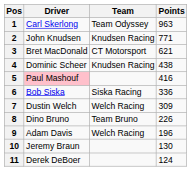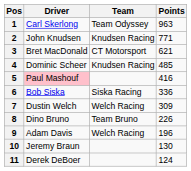 <table class="wikitable" style="font-size:85%">
 <tr>
 <th>Pos</th>
 <th>Driver</th>
 <th>Team</th>
 <th>Points</th>
 </tr>
 <tr>
 <th>1</th>
 <td> <a href='#'>Carl Skerlong</a></td>
 <td>Team Odyssey</td>
 <td>963</td>
 </tr>
 <tr>
 <th>2</th>
 <td> John Knudsen</td>
 <td>Knudsen Racing</td>
 <td>771</td>
 </tr>
 <tr>
 <th>3</th>
 <td> Bret MacDonald</td>
 <td>CT Motorsport</td>
 <td>621</td>
 </tr>
 <tr>
 <th>4</th>
 <td> Dominic Scheer</td>
 <td>Knudsen Racing</td>
-<td>438</td>
+<td>485</td>
 </tr>
 <tr>
 <th>5</th>
 <td style="background: pink;"> Paul Mashouf</td>
 <td></td>
 <td>416</td>
 </tr>
 <tr>
 <th>6</th>
 <td> <a href='#'>Bob Siska</a></td>
 <td>Siska Racing</td>
 <td>336</td>
 </tr>
 <tr>
 <th>7</th>
 <td> Dustin Welch</td>
 <td>Welch Racing</td>
 <td>309</td>
 </tr>
 <tr>
 <th>8</th>
 <td> Dino Bruno</td>
 <td>Team Bruno</td>
 <td>226</td>
 </tr>
 <tr>
 <th>9</th>
 <td> Adam Davis</td>
 <td>Welch Racing</td>
 <td>196</td>
 </tr>
 <tr>
 <th>10</th>
 <td> Jeremy Braun</td>
 <td></td>
 <td>130</td>
 </tr>
 <tr>
 <th>11</th>
 <td> Derek DeBoer</td>
 <td></td>
 <td>124</td>
 </tr>
 </table>
